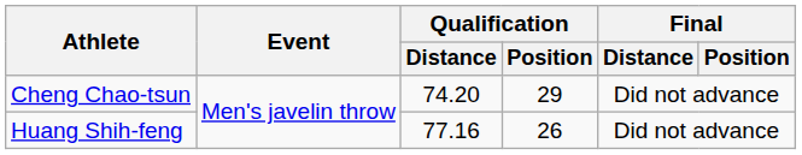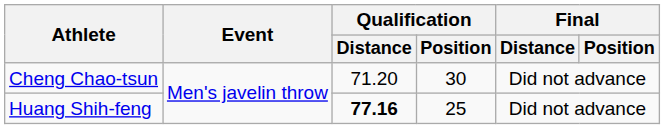 <table class=wikitable style="font-size:90%; text-align:center">
 <tr>
 <th rowspan="2">Athlete</th>
 <th rowspan="2">Event</th>
 <th colspan="2">Qualification</th>
 <th colspan="2">Final</th>
 </tr>
 <tr style="font-size:95%">
 <th>Distance</th>
 <th>Position</th>
 <th>Distance</th>
 <th>Position</th>
 </tr>
 <tr>
 <td align="left"><a href='#'>Cheng Chao-tsun</a></td>
 <td align=left rowspan="2"><a href='#'>Men's javelin throw</a></td>
-<td>74.20</td>
-<td>29</td>
+<td>71.20</td>
+<td>30</td>
 <td colspan="4">Did not advance</td>
 </tr>
 <tr>
 <td align="left"><a href='#'>Huang Shih-feng</a></td>
-<td>77.16</td>
-<td>26</td>
+<td><strong>77.16</strong></td>
+<td>25</td>
 <td colspan="4">Did not advance</td>
 </tr>
 </table>
